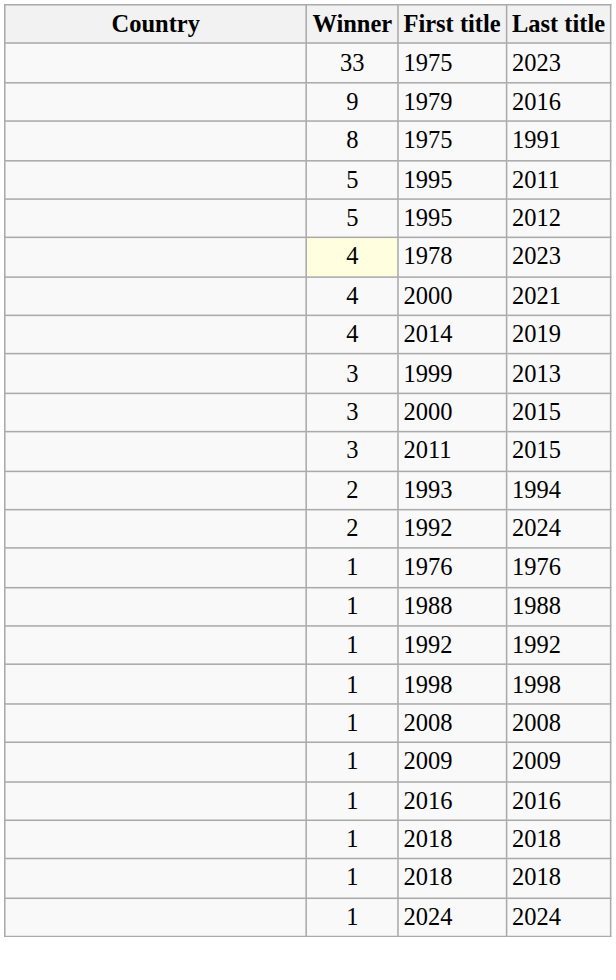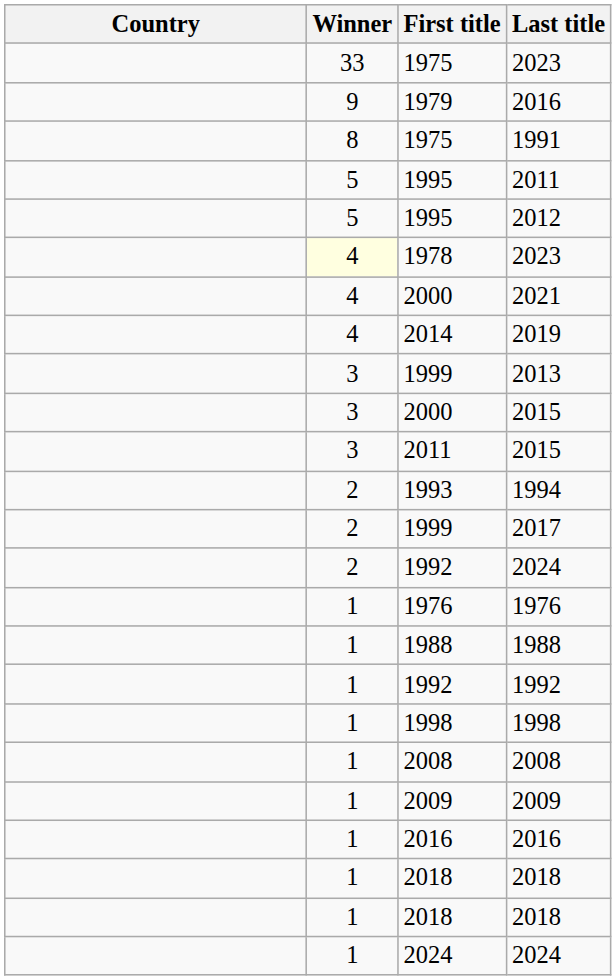 <table class="sortable wikitable">
 <tr>
 <th scope="col" style="width:190px;">Country</th>
 <th>Winner</th>
 <th>First title</th>
 <th>Last title</th>
 </tr>
 <tr>
 <td></td>
 <td style="text-align:center;">33</td>
 <td>1975</td>
 <td>2023</td>
 </tr>
 <tr>
 <td></td>
 <td style="text-align:center;">9</td>
 <td>1979</td>
 <td>2016</td>
 </tr>
 <tr>
 <td></td>
 <td style="text-align:center;">8</td>
 <td>1975</td>
 <td>1991</td>
 </tr>
 <tr>
 <td></td>
 <td style="text-align:center;">5</td>
 <td>1995</td>
 <td>2011</td>
 </tr>
 <tr>
 <td></td>
 <td style="text-align:center;">5</td>
 <td>1995</td>
 <td>2012</td>
 </tr>
 <tr>
 <td></td>
 <td style="background: lightyellow; text-align:center;">4</td>
 <td>1978</td>
 <td>2023</td>
 </tr>
 <tr>
 <td></td>
 <td style="text-align:center;">4</td>
 <td>2000</td>
 <td>2021</td>
 </tr>
 <tr>
 <td></td>
 <td style="text-align:center;">4</td>
 <td>2014</td>
 <td>2019</td>
 </tr>
 <tr>
 <td></td>
 <td style="text-align:center;">3</td>
 <td>1999</td>
 <td>2013</td>
 </tr>
 <tr>
 <td></td>
 <td style="text-align:center;">3</td>
 <td>2000</td>
 <td>2015</td>
 </tr>
 <tr>
 <td></td>
 <td style="text-align:center;">3</td>
 <td>2011</td>
 <td>2015</td>
 </tr>
 <tr>
 <td></td>
 <td style="text-align:center;">2</td>
 <td>1993</td>
 <td>1994</td>
 </tr>
 <tr>
 <td></td>
 <td style="text-align:center;">2</td>
+<td>1999</td>
+<td>2017</td>
+</tr>
+<tr>
+<td></td>
+<td style="text-align:center;">2</td>
 <td>1992</td>
 <td>2024</td>
 </tr>
 <tr>
 <td></td>
 <td style="text-align:center;">1</td>
 <td>1976</td>
 <td>1976</td>
 </tr>
 <tr>
 <td></td>
 <td style="text-align:center;">1</td>
 <td>1988</td>
 <td>1988</td>
 </tr>
 <tr>
 <td></td>
 <td style="text-align:center;">1</td>
 <td>1992</td>
 <td>1992</td>
 </tr>
 <tr>
 <td></td>
 <td style="text-align:center;">1</td>
 <td>1998</td>
 <td>1998</td>
 </tr>
 <tr>
 <td></td>
 <td style="text-align:center;">1</td>
 <td>2008</td>
 <td>2008</td>
 </tr>
 <tr>
 <td></td>
 <td style="text-align:center;">1</td>
 <td>2009</td>
 <td>2009</td>
 </tr>
 <tr>
 <td></td>
 <td style="text-align:center;">1</td>
 <td>2016</td>
 <td>2016</td>
 </tr>
 <tr>
 <td></td>
 <td style="text-align:center;">1</td>
 <td>2018</td>
 <td>2018</td>
 </tr>
 <tr>
 <td></td>
 <td style="text-align:center;">1</td>
 <td>2018</td>
 <td>2018</td>
 </tr>
 <tr>
 <td></td>
 <td style="text-align:center;">1</td>
 <td>2024</td>
 <td>2024</td>
 </tr>
 </table>
